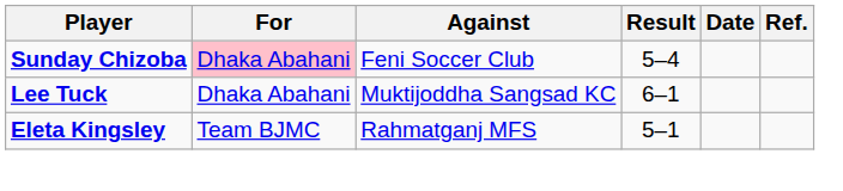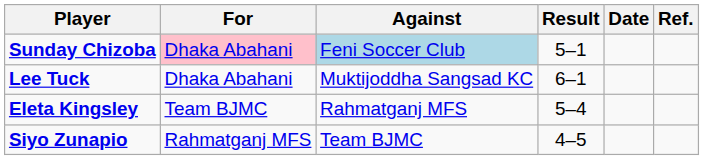 <table class="wikitable">
 <tr>
 <th>Player</th>
 <th>For</th>
 <th>Against</th>
 <th style="text-align:center">Result</th>
 <th>Date</th>
 <th>Ref.</th>
 </tr>
 <tr>
 <td><strong><a href='#'>Sunday Chizoba</a></strong></td>
 <td style="background: pink;"><a href='#'>Dhaka Abahani</a></td>
-<td><a href='#'>Feni Soccer Club</a></td>
-<td style="text-align:center;">5–4</td>
+<td style="background: lightblue;"><a href='#'>Feni Soccer Club</a></td>
+<td style="text-align:center;">5–1</td>
 <td></td>
 <td></td>
 </tr>
 <tr>
 <td><strong><a href='#'>Lee Tuck</a></strong></td>
 <td><a href='#'>Dhaka Abahani</a></td>
 <td><a href='#'>Muktijoddha Sangsad KC</a></td>
 <td style="text-align:center;">6–1</td>
 <td></td>
 <td></td>
 </tr>
 <tr>
 <td><strong><a href='#'>Eleta Kingsley</a></strong></td>
 <td><a href='#'>Team BJMC</a></td>
 <td><a href='#'>Rahmatganj MFS</a></td>
-<td style="text-align:center;">5–1</td>
+<td style="text-align:center;">5–4</td>
+<td></td>
+<td></td>
+</tr>
+<tr>
+<td><strong><a href='#'>Siyo Zunapio</a></strong></td>
+<td><a href='#'>Rahmatganj MFS</a></td>
+<td><a href='#'>Team BJMC</a></td>
+<td style="text-align:center;">4–5</td>
 <td></td>
 <td></td>
 </tr>
 </table>
